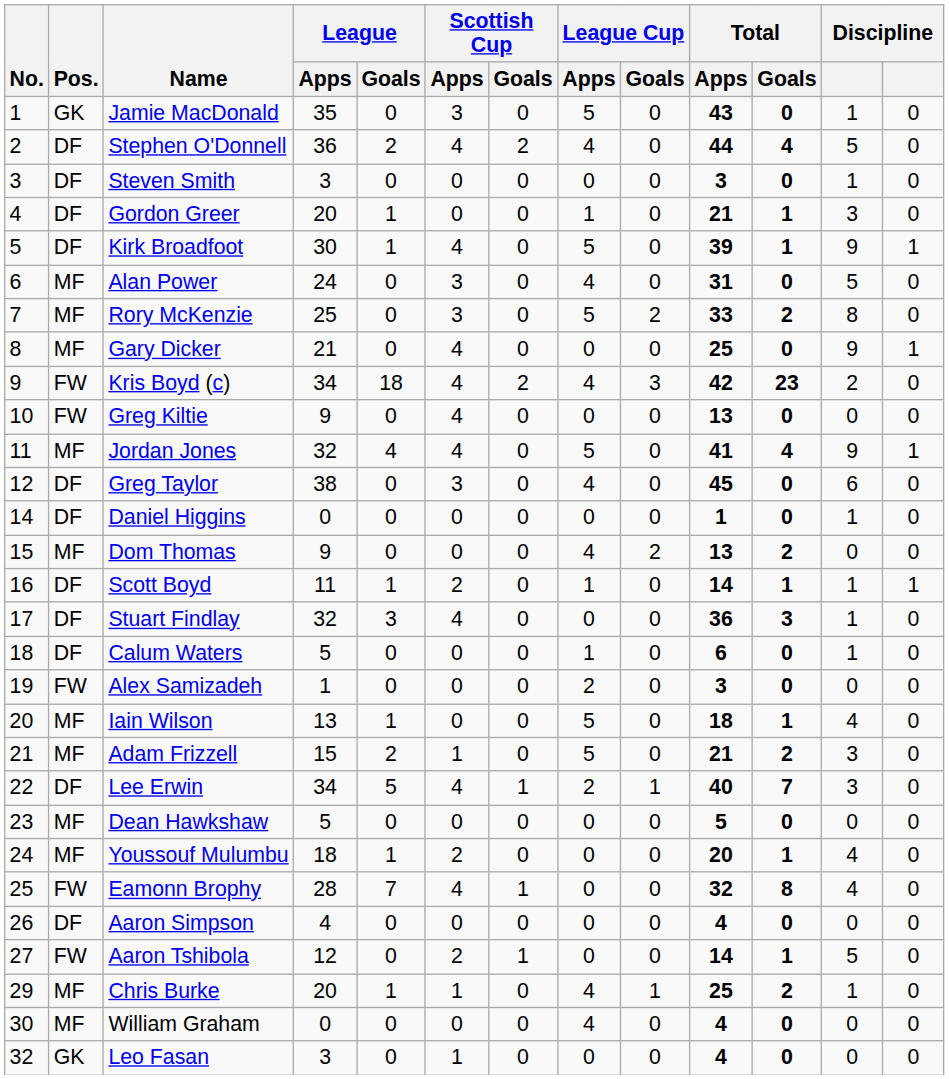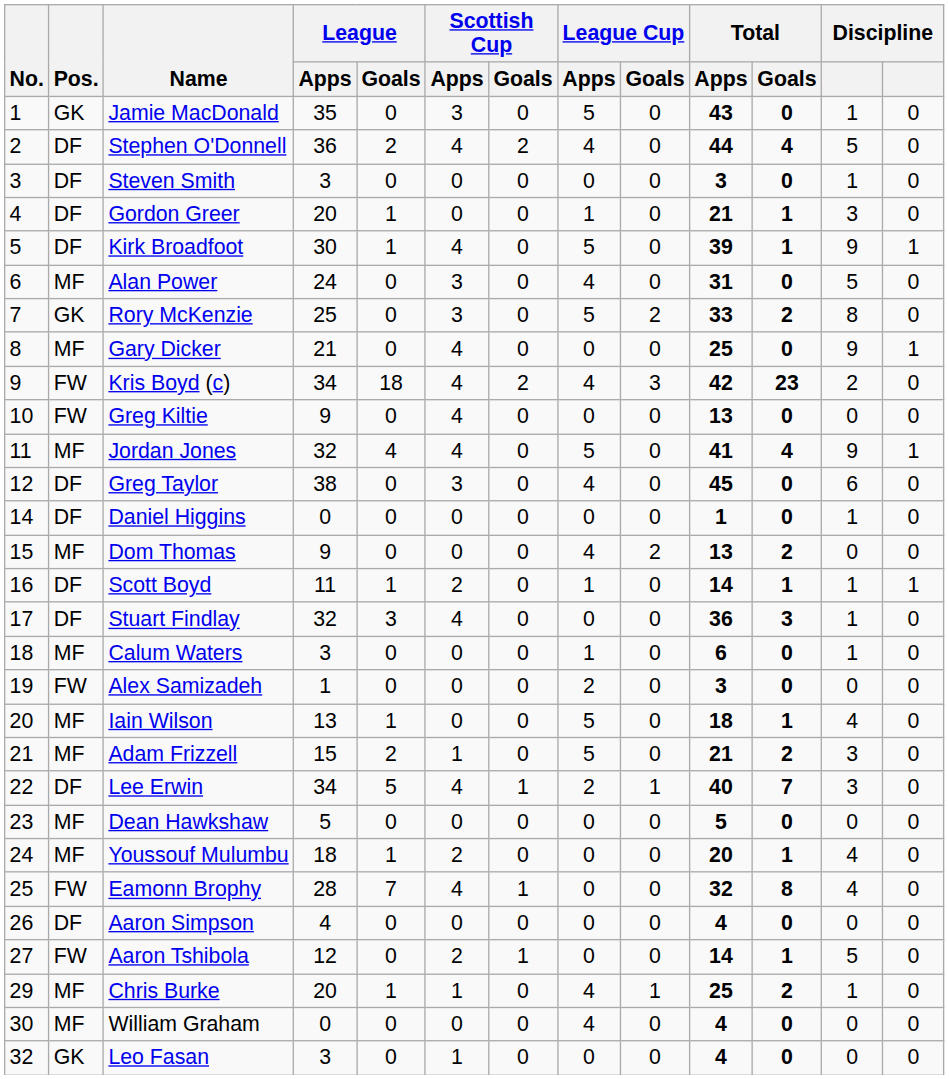 <table class="wikitable" style="text-align:center">
 <tr>
 <th rowspan="2" valign="bottom">No.</th>
 <th rowspan="2" valign="bottom">Pos.</th>
 <th rowspan="2" valign="bottom">Name</th>
 <th colspan="2" width="85"><a href='#'>League</a></th>
 <th colspan="2" width="85"><a href='#'>Scottish Cup</a></th>
 <th colspan="2" width="85"><a href='#'>League Cup</a></th>
 <th colspan="2" width="85">Total</th>
 <th colspan="2" width="85">Discipline</th>
 </tr>
 <tr>
 <th>Apps</th>
 <th>Goals</th>
 <th>Apps</th>
 <th>Goals</th>
 <th>Apps</th>
 <th>Goals</th>
 <th>Apps</th>
 <th>Goals</th>
 <th></th>
 <th></th>
 </tr>
 <tr>
 <td align="left">1</td>
 <td align="left">GK</td>
 <td align="left"> <a href='#'>Jamie MacDonald</a></td>
 <td>35</td>
 <td>0</td>
 <td>3</td>
 <td>0</td>
 <td>5</td>
 <td>0</td>
 <td><strong>43</strong></td>
 <td><strong>0</strong></td>
 <td>1</td>
 <td>0</td>
 </tr>
 <tr>
 <td align="left">2</td>
 <td align="left">DF</td>
 <td align="left"> <a href='#'>Stephen O'Donnell</a></td>
 <td>36</td>
 <td>2</td>
 <td>4</td>
 <td>2</td>
 <td>4</td>
 <td>0</td>
 <td><strong>44</strong></td>
 <td><strong>4</strong></td>
 <td>5</td>
 <td>0</td>
 </tr>
 <tr>
 <td align="left">3</td>
 <td align="left">DF</td>
 <td align="left"> <a href='#'>Steven Smith</a></td>
 <td>3</td>
 <td>0</td>
 <td>0</td>
 <td>0</td>
 <td>0</td>
 <td>0</td>
 <td><strong>3</strong></td>
 <td><strong>0</strong></td>
 <td>1</td>
 <td>0</td>
 </tr>
 <tr>
 <td align="left">4</td>
 <td align="left">DF</td>
 <td align="left"> <a href='#'>Gordon Greer</a></td>
 <td>20</td>
 <td>1</td>
 <td>0</td>
 <td>0</td>
 <td>1</td>
 <td>0</td>
 <td><strong>21</strong></td>
 <td><strong>1</strong></td>
 <td>3</td>
 <td>0</td>
 </tr>
 <tr>
 <td align="left">5</td>
 <td align="left">DF</td>
 <td align="left"> <a href='#'>Kirk Broadfoot</a></td>
 <td>30</td>
 <td>1</td>
 <td>4</td>
 <td>0</td>
 <td>5</td>
 <td>0</td>
 <td><strong>39</strong></td>
 <td><strong>1</strong></td>
 <td>9</td>
 <td>1</td>
 </tr>
 <tr>
 <td align="left">6</td>
 <td align="left">MF</td>
 <td align="left"> <a href='#'>Alan Power</a></td>
 <td>24</td>
 <td>0</td>
 <td>3</td>
 <td>0</td>
 <td>4</td>
 <td>0</td>
 <td><strong>31</strong></td>
 <td><strong>0</strong></td>
 <td>5</td>
 <td>0</td>
 </tr>
 <tr>
 <td align="left">7</td>
-<td align="left">MF</td>
+<td align="left">GK</td>
 <td align="left"> <a href='#'>Rory McKenzie</a></td>
 <td>25</td>
 <td>0</td>
 <td>3</td>
 <td>0</td>
 <td>5</td>
 <td>2</td>
 <td><strong>33</strong></td>
 <td><strong>2</strong></td>
 <td>8</td>
 <td>0</td>
 </tr>
 <tr>
 <td align="left">8</td>
 <td align="left">MF</td>
 <td align="left"> <a href='#'>Gary Dicker</a></td>
 <td>21</td>
 <td>0</td>
 <td>4</td>
 <td>0</td>
 <td>0</td>
 <td>0</td>
 <td><strong>25</strong></td>
 <td><strong>0</strong></td>
 <td>9</td>
 <td>1</td>
 </tr>
 <tr>
 <td align="left">9</td>
 <td align="left">FW</td>
 <td align="left"> <a href='#'>Kris Boyd</a>  (<a href='#'>c</a>)</td>
 <td>34</td>
 <td>18</td>
 <td>4</td>
 <td>2</td>
 <td>4</td>
 <td>3</td>
 <td><strong>42</strong></td>
 <td><strong>23</strong></td>
 <td>2</td>
 <td>0</td>
 </tr>
 <tr>
 <td align="left">10</td>
 <td align="left">FW</td>
 <td align="left"> <a href='#'>Greg Kiltie</a></td>
 <td>9</td>
 <td>0</td>
 <td>4</td>
 <td>0</td>
 <td>0</td>
 <td>0</td>
 <td><strong>13</strong></td>
 <td><strong>0</strong></td>
 <td>0</td>
 <td>0</td>
 </tr>
 <tr>
 <td align="left">11</td>
 <td align="left">MF</td>
 <td align="left"> <a href='#'>Jordan Jones</a></td>
 <td>32</td>
 <td>4</td>
 <td>4</td>
 <td>0</td>
 <td>5</td>
 <td>0</td>
 <td><strong>41</strong></td>
 <td><strong>4</strong></td>
 <td>9</td>
 <td>1</td>
 </tr>
 <tr>
 <td align="left">12</td>
 <td align="left">DF</td>
 <td align="left"> <a href='#'>Greg Taylor</a></td>
 <td>38</td>
 <td>0</td>
 <td>3</td>
 <td>0</td>
 <td>4</td>
 <td>0</td>
 <td><strong>45</strong></td>
 <td><strong>0</strong></td>
 <td>6</td>
 <td>0</td>
 </tr>
 <tr>
 <td align="left">14</td>
 <td align="left">DF</td>
 <td align="left"> <a href='#'>Daniel Higgins</a></td>
 <td>0</td>
 <td>0</td>
 <td>0</td>
 <td>0</td>
 <td>0</td>
 <td>0</td>
 <td><strong>1</strong></td>
 <td><strong>0</strong></td>
 <td>1</td>
 <td>0</td>
 </tr>
 <tr>
 <td align="left">15</td>
 <td align="left">MF</td>
 <td align="left"> <a href='#'>Dom Thomas</a></td>
 <td>9</td>
 <td>0</td>
 <td>0</td>
 <td>0</td>
 <td>4</td>
 <td>2</td>
 <td><strong>13</strong></td>
 <td><strong>2</strong></td>
 <td>0</td>
 <td>0</td>
 </tr>
 <tr>
 <td align="left">16</td>
 <td align="left">DF</td>
 <td align="left"> <a href='#'>Scott Boyd</a></td>
 <td>11</td>
 <td>1</td>
 <td>2</td>
 <td>0</td>
 <td>1</td>
 <td>0</td>
 <td><strong>14</strong></td>
 <td><strong>1</strong></td>
 <td>1</td>
 <td>1</td>
 </tr>
 <tr>
 <td align="left">17</td>
 <td align="left">DF</td>
 <td align="left"> <a href='#'>Stuart Findlay</a></td>
 <td>32</td>
 <td>3</td>
 <td>4</td>
 <td>0</td>
 <td>0</td>
 <td>0</td>
 <td><strong>36</strong></td>
 <td><strong>3</strong></td>
 <td>1</td>
 <td>0</td>
 </tr>
 <tr>
 <td align="left">18</td>
-<td align="left">DF</td>
+<td align="left">MF</td>
 <td align="left"> <a href='#'>Calum Waters</a></td>
-<td>5</td>
+<td>3</td>
 <td>0</td>
 <td>0</td>
 <td>0</td>
 <td>1</td>
 <td>0</td>
 <td><strong>6</strong></td>
 <td><strong>0</strong></td>
 <td>1</td>
 <td>0</td>
 </tr>
 <tr>
 <td align="left">19</td>
 <td align="left">FW</td>
 <td align="left"> <a href='#'>Alex Samizadeh</a></td>
 <td>1</td>
 <td>0</td>
 <td>0</td>
 <td>0</td>
 <td>2</td>
 <td>0</td>
 <td><strong>3</strong></td>
 <td><strong>0</strong></td>
 <td>0</td>
 <td>0</td>
 </tr>
 <tr>
 <td align="left">20</td>
 <td align="left">MF</td>
 <td align="left"> <a href='#'>Iain Wilson</a></td>
 <td>13</td>
 <td>1</td>
 <td>0</td>
 <td>0</td>
 <td>5</td>
 <td>0</td>
 <td><strong>18</strong></td>
 <td><strong>1</strong></td>
 <td>4</td>
 <td>0</td>
 </tr>
 <tr>
 <td align="left">21</td>
 <td align="left">MF</td>
 <td align="left"> <a href='#'>Adam Frizzell</a></td>
 <td>15</td>
 <td>2</td>
 <td>1</td>
 <td>0</td>
 <td>5</td>
 <td>0</td>
 <td><strong>21</strong></td>
 <td><strong>2</strong></td>
 <td>3</td>
 <td>0</td>
 </tr>
 <tr>
 <td align="left">22</td>
 <td align="left">DF</td>
 <td align="left"> <a href='#'>Lee Erwin</a></td>
 <td>34</td>
 <td>5</td>
 <td>4</td>
 <td>1</td>
 <td>2</td>
 <td>1</td>
 <td><strong>40</strong></td>
 <td><strong>7</strong></td>
 <td>3</td>
 <td>0</td>
 </tr>
 <tr>
 <td align="left">23</td>
 <td align="left">MF</td>
 <td align="left"> <a href='#'>Dean Hawkshaw</a></td>
 <td>5</td>
 <td>0</td>
 <td>0</td>
 <td>0</td>
 <td>0</td>
 <td>0</td>
 <td><strong>5</strong></td>
 <td><strong>0</strong></td>
 <td>0</td>
 <td>0</td>
 </tr>
 <tr>
 <td align="left">24</td>
 <td align="left">MF</td>
 <td align="left"> <a href='#'>Youssouf Mulumbu</a></td>
 <td>18</td>
 <td>1</td>
 <td>2</td>
 <td>0</td>
 <td>0</td>
 <td>0</td>
 <td><strong>20</strong></td>
 <td><strong>1</strong></td>
 <td>4</td>
 <td>0</td>
 </tr>
 <tr>
 <td align="left">25</td>
 <td align="left">FW</td>
 <td align="left"> <a href='#'>Eamonn Brophy</a></td>
 <td>28</td>
 <td>7</td>
 <td>4</td>
 <td>1</td>
 <td>0</td>
 <td>0</td>
 <td><strong>32</strong></td>
 <td><strong>8</strong></td>
 <td>4</td>
 <td>0</td>
 </tr>
 <tr>
 <td align="left">26</td>
 <td align="left">DF</td>
 <td align="left"> <a href='#'>Aaron Simpson</a></td>
 <td>4</td>
 <td>0</td>
 <td>0</td>
 <td>0</td>
 <td>0</td>
 <td>0</td>
 <td><strong>4</strong></td>
 <td><strong>0</strong></td>
 <td>0</td>
 <td>0</td>
 </tr>
 <tr>
 <td align="left">27</td>
 <td align="left">FW</td>
 <td align="left"> <a href='#'>Aaron Tshibola</a></td>
 <td>12</td>
 <td>0</td>
 <td>2</td>
 <td>1</td>
 <td>0</td>
 <td>0</td>
 <td><strong>14</strong></td>
 <td><strong>1</strong></td>
 <td>5</td>
 <td>0</td>
 </tr>
 <tr>
 <td align="left">29</td>
 <td align="left">MF</td>
 <td align="left"> <a href='#'>Chris Burke</a></td>
 <td>20</td>
 <td>1</td>
 <td>1</td>
 <td>0</td>
 <td>4</td>
 <td>1</td>
 <td><strong>25</strong></td>
 <td><strong>2</strong></td>
 <td>1</td>
 <td>0</td>
 </tr>
 <tr>
 <td align="left">30</td>
 <td align="left">MF</td>
 <td align="left"> William Graham</td>
 <td>0</td>
 <td>0</td>
 <td>0</td>
 <td>0</td>
 <td>4</td>
 <td>0</td>
 <td><strong>4</strong></td>
 <td><strong>0</strong></td>
 <td>0</td>
 <td>0</td>
 </tr>
 <tr>
 <td align="left">32</td>
 <td align="left">GK</td>
 <td align="left"> <a href='#'>Leo Fasan</a></td>
 <td>3</td>
 <td>0</td>
 <td>1</td>
 <td>0</td>
 <td>0</td>
 <td>0</td>
 <td><strong>4</strong></td>
 <td><strong>0</strong></td>
 <td>0</td>
 <td>0</td>
 </tr>
 </table>
